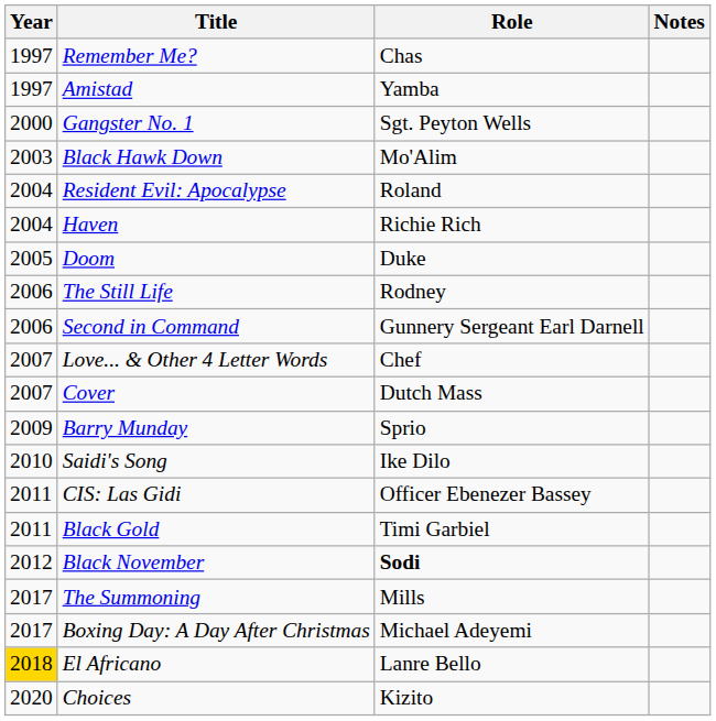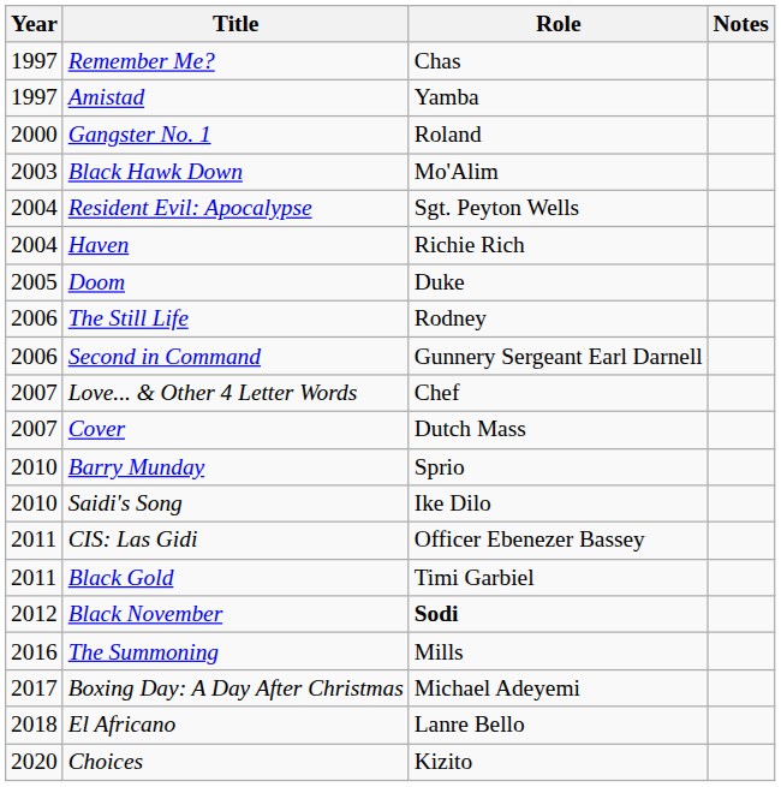 <table class="wikitable sortable">
 <tr>
 <th>Year</th>
 <th>Title</th>
 <th>Role</th>
 <th>Notes</th>
 </tr>
 <tr>
 <td>1997</td>
 <td><a href='#'><em>Remember Me?</em></a></td>
 <td>Chas</td>
 <td></td>
 </tr>
 <tr>
 <td>1997</td>
 <td><a href='#'><em>Amistad</em></a></td>
 <td>Yamba</td>
 <td></td>
 </tr>
 <tr>
 <td>2000</td>
 <td><em><a href='#'>Gangster No. 1</a></em></td>
-<td>Sgt. Peyton Wells</td>
+<td>Roland</td>
 <td></td>
 </tr>
 <tr>
 <td>2003</td>
 <td><a href='#'><em>Black Hawk Down</em></a></td>
 <td>Mo'Alim</td>
 <td></td>
 </tr>
 <tr>
 <td>2004</td>
 <td><em><a href='#'>Resident Evil: Apocalypse</a></em></td>
-<td>Roland</td>
+<td>Sgt. Peyton Wells</td>
 <td></td>
 </tr>
 <tr>
 <td>2004</td>
 <td><a href='#'><em>Haven</em></a></td>
 <td>Richie Rich</td>
 <td></td>
 </tr>
 <tr>
 <td>2005</td>
 <td><a href='#'><em>Doom</em></a></td>
 <td>Duke</td>
 <td></td>
 </tr>
 <tr>
 <td>2006</td>
 <td><em><a href='#'>The Still Life</a></em></td>
 <td>Rodney</td>
 <td></td>
 </tr>
 <tr>
 <td>2006</td>
 <td><em><a href='#'>Second in Command</a></em></td>
 <td>Gunnery Sergeant Earl Darnell</td>
 <td></td>
 </tr>
 <tr>
 <td>2007</td>
 <td><em>Love... & Other 4 Letter Words</em></td>
 <td>Chef</td>
 <td></td>
 </tr>
 <tr>
 <td>2007</td>
 <td><a href='#'><em>Cover</em></a></td>
 <td>Dutch Mass</td>
 <td></td>
 </tr>
 <tr>
-<td>2009</td>
+<td>2010</td>
 <td><em><a href='#'>Barry Munday</a></em></td>
 <td>Sprio</td>
 <td></td>
 </tr>
 <tr>
 <td>2010</td>
 <td><em>Saidi's Song</em></td>
 <td>Ike Dilo</td>
 <td></td>
 </tr>
 <tr>
 <td>2011</td>
 <td><em>CIS: Las Gidi</em></td>
 <td>Officer Ebenezer Bassey</td>
 <td></td>
 </tr>
 <tr>
 <td>2011</td>
 <td><a href='#'><em>Black Gold</em></a></td>
 <td>Timi Garbiel</td>
 <td></td>
 </tr>
 <tr>
 <td>2012</td>
 <td><em><a href='#'>Black November</a></em></td>
 <td><strong>Sodi</strong></td>
 <td></td>
 </tr>
 <tr>
-<td>2017</td>
+<td>2016</td>
 <td><a href='#'><em>The Summoning</em></a></td>
 <td>Mills</td>
 <td></td>
 </tr>
 <tr>
 <td>2017</td>
 <td><em>Boxing Day: A Day After Christmas</em></td>
 <td>Michael Adeyemi</td>
 <td></td>
 </tr>
 <tr>
-<td style="background: gold;">2018</td>
+<td>2018</td>
 <td><em>El Africano</em></td>
 <td>Lanre Bello</td>
 <td></td>
 </tr>
 <tr>
 <td>2020</td>
 <td><em>Choices</em></td>
 <td>Kizito</td>
 <td></td>
 </tr>
 </table>
